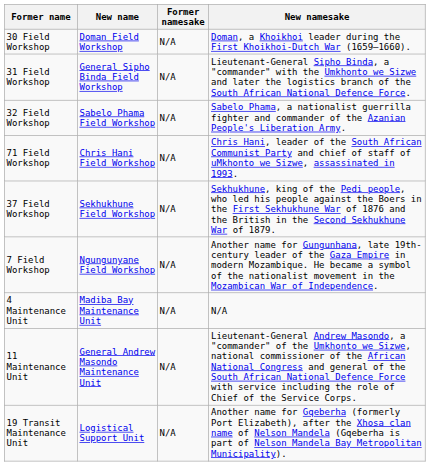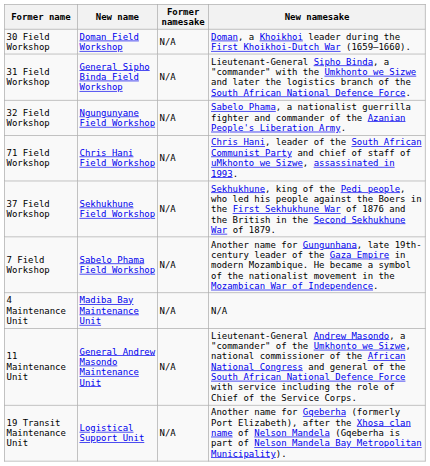 <table class="wikitable col1left col2left">
 <tr>
 <th>Former name</th>
 <th>New name</th>
 <th>Former namesake</th>
 <th>New namesake</th>
 </tr>
 <tr>
 <td>30 Field Workshop</td>
 <td><a href='#'>Doman Field Workshop</a></td>
 <td>N/A</td>
 <td><a href='#'>Doman</a>, a <a href='#'>Khoikhoi</a> leader during the <a href='#'>First Khoikhoi-Dutch War</a> (1659–1660).</td>
 </tr>
 <tr>
 <td>31 Field Workshop</td>
 <td><a href='#'>General Sipho Binda Field Workshop</a></td>
 <td>N/A</td>
 <td>Lieutenant-General <a href='#'>Sipho Binda</a>, a "commander" with the <a href='#'>Umkhonto we Sizwe</a> and later the logistics branch of the <a href='#'>South African National Defence Force</a>.</td>
 </tr>
 <tr>
 <td>32 Field Workshop</td>
-<td><a href='#'>Sabelo Phama Field Workshop</a></td>
+<td><a href='#'>Ngungunyane Field Workshop</a></td>
 <td>N/A</td>
 <td><a href='#'>Sabelo Phama</a>, a nationalist guerrilla fighter and commander of the <a href='#'>Azanian People's Liberation Army</a>.</td>
 </tr>
 <tr>
 <td>71 Field Workshop</td>
 <td><a href='#'>Chris Hani Field Workshop</a></td>
 <td>N/A</td>
 <td><a href='#'>Chris Hani</a>, leader of the <a href='#'>South African Communist Party</a> and chief of staff of <a href='#'>uMkhonto we Sizwe</a>, <a href='#'>assassinated in 1993</a>.</td>
 </tr>
 <tr>
 <td>37 Field Workshop</td>
 <td><a href='#'>Sekhukhune Field Workshop</a></td>
 <td>N/A</td>
 <td><a href='#'>Sekhukhune</a>, king of the <a href='#'>Pedi people</a>, who led his people against the Boers in the <a href='#'>First Sekhukhune War</a> of 1876 and the British in the <a href='#'>Second Sekhukhune War</a> of 1879.</td>
 </tr>
 <tr>
 <td>7 Field Workshop</td>
-<td><a href='#'>Ngungunyane Field Workshop</a></td>
+<td><a href='#'>Sabelo Phama Field Workshop</a></td>
 <td>N/A</td>
 <td>Another name for <a href='#'>Gungunhana</a>, late 19th-century leader of the <a href='#'>Gaza Empire</a> in modern Mozambique.  He became a symbol of the nationalist movement in the <a href='#'>Mozambican War of Independence</a>.</td>
 </tr>
 <tr>
 <td>4 Maintenance Unit</td>
 <td><a href='#'>Madiba Bay Maintenance Unit</a></td>
 <td>N/A</td>
 <td>N/A</td>
 </tr>
 <tr>
 <td>11 Maintenance Unit</td>
 <td><a href='#'>General Andrew Masondo Maintenance Unit</a></td>
 <td>N/A</td>
 <td>Lieutenant-General <a href='#'>Andrew Masondo</a>, a "commander" of the <a href='#'>Umkhonto we Sizwe</a>, national commissioner of the <a href='#'>African National Congress</a> and general of the <a href='#'>South African National Defence Force</a> with service including the role of Chief of the Service Corps.</td>
 </tr>
 <tr>
 <td>19 Transit Maintenance Unit</td>
 <td><a href='#'>Logistical Support Unit</a></td>
 <td>N/A</td>
 <td>Another name for <a href='#'>Gqeberha</a> (formerly Port Elizabeth), after the <a href='#'>Xhosa clan name</a> of <a href='#'>Nelson Mandela</a> (Gqeberha is part of <a href='#'>Nelson Mandela Bay Metropolitan Municipality</a>).</td>
 </tr>
 </table>
